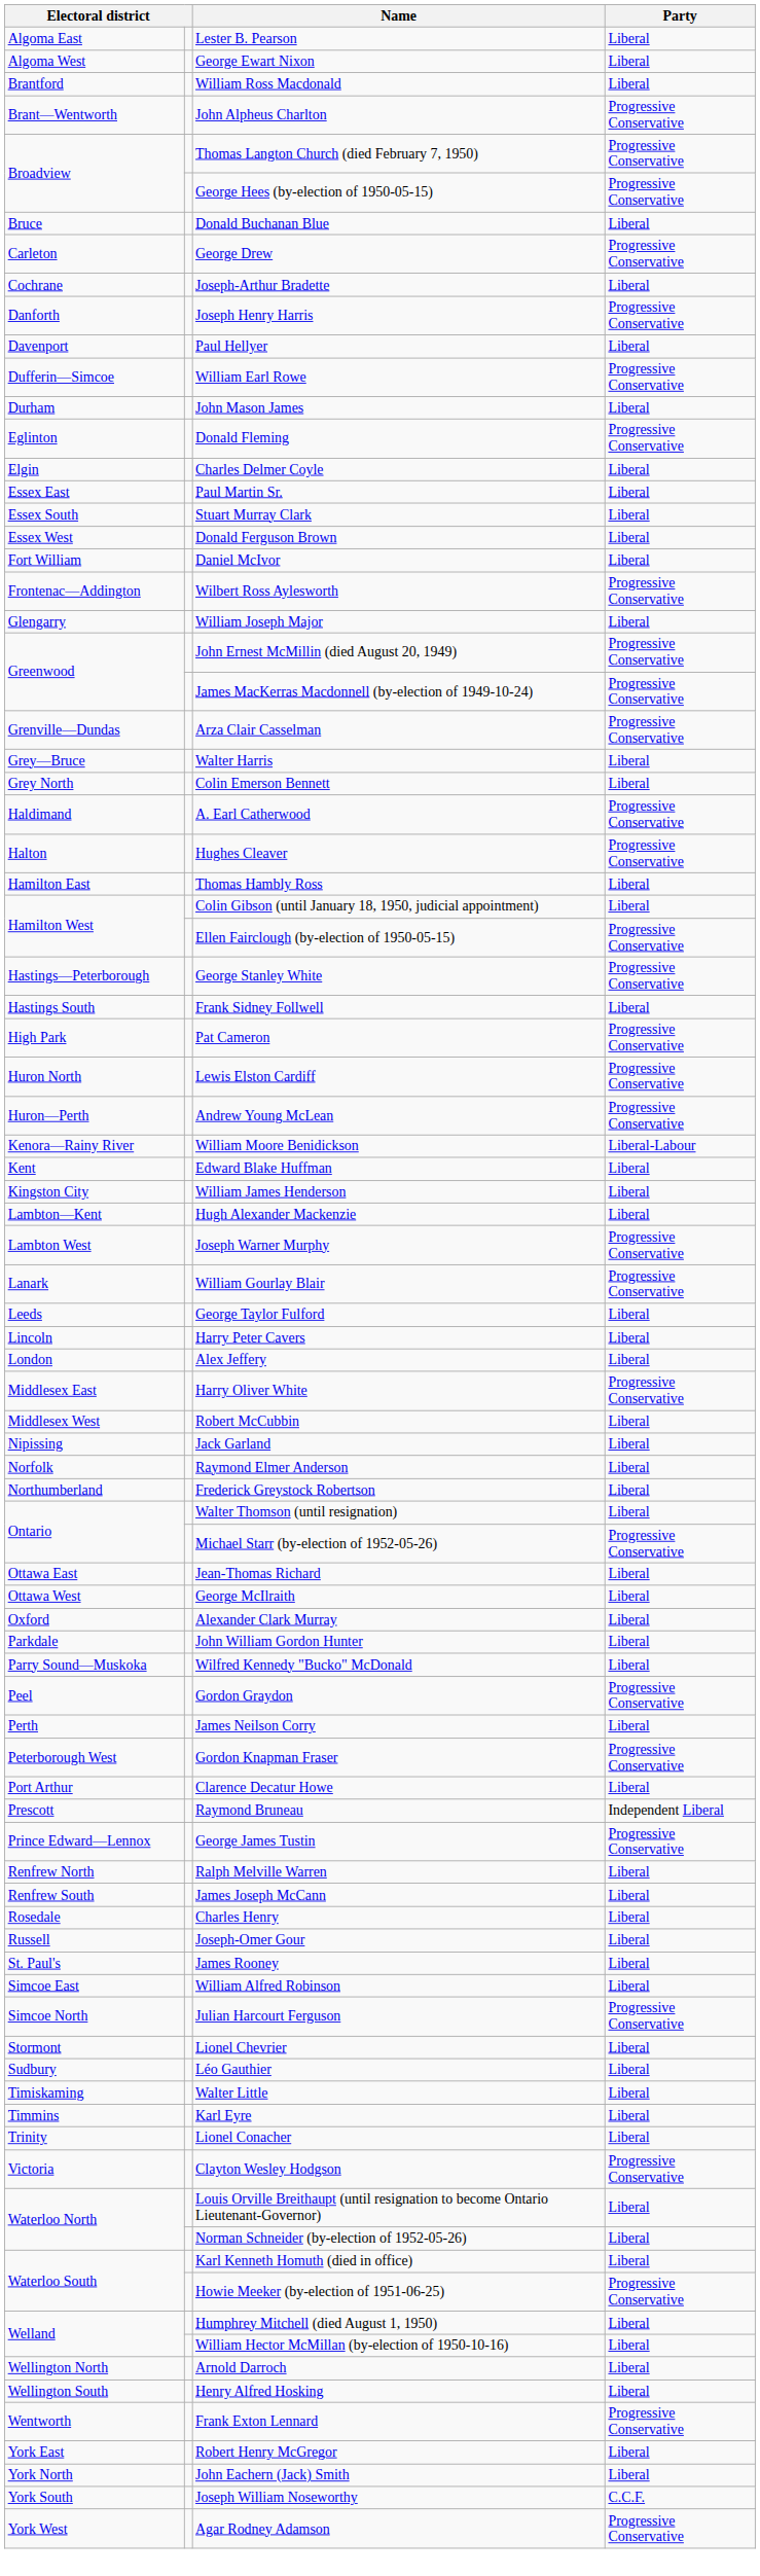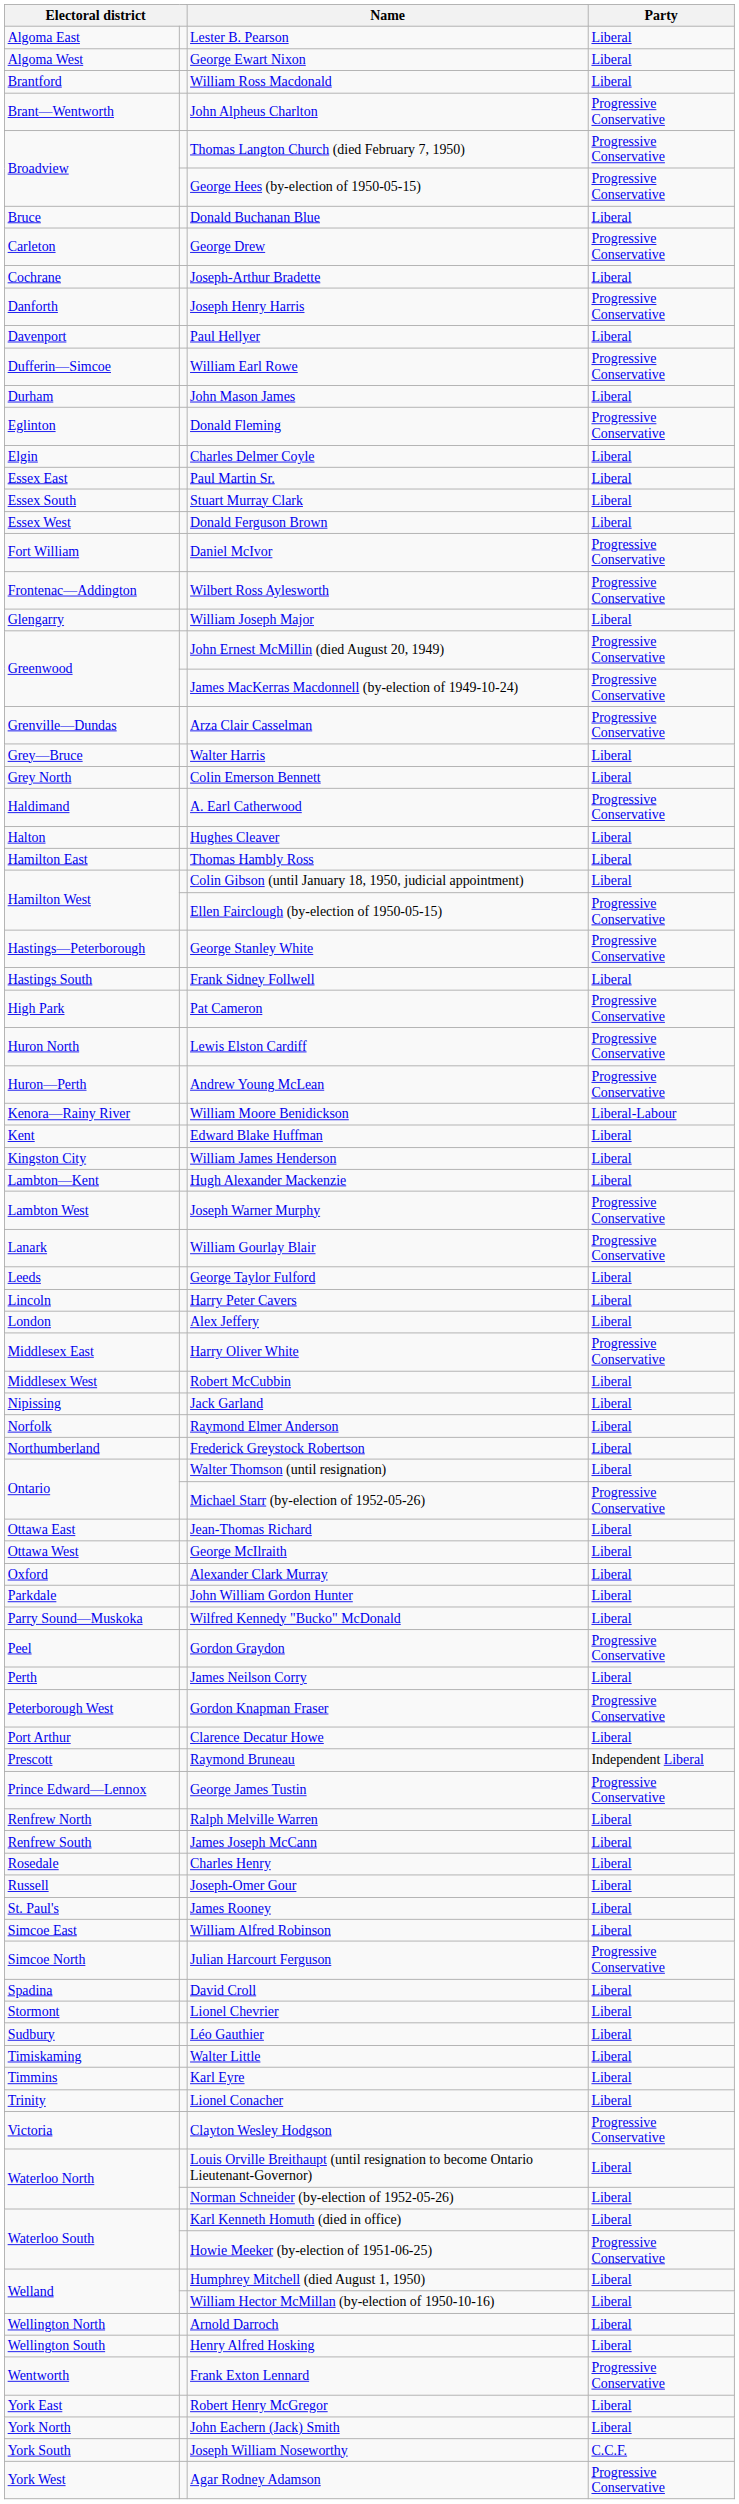 <table class="wikitable" width=95%>
 <tr>
 <th colspan=2 width=25%>Electoral district</th>
 <th>Name</th>
 <th width=20%>Party</th>
 </tr>
 <tr>
 <td width=24%><a href='#'>Algoma East</a></td>
 <td></td>
 <td><a href='#'>Lester B. Pearson</a></td>
 <td><a href='#'>Liberal</a></td>
 </tr>
 <tr>
 <td><a href='#'>Algoma West</a></td>
 <td></td>
 <td><a href='#'>George Ewart Nixon</a></td>
 <td><a href='#'>Liberal</a></td>
 </tr>
 <tr>
 <td><a href='#'>Brantford</a></td>
 <td></td>
 <td><a href='#'>William Ross Macdonald</a></td>
 <td><a href='#'>Liberal</a></td>
 </tr>
 <tr>
 <td><a href='#'>Brant—Wentworth</a></td>
 <td></td>
 <td><a href='#'>John Alpheus Charlton</a></td>
 <td><a href='#'>Progressive Conservative</a></td>
 </tr>
 <tr>
 <td rowspan=2><a href='#'>Broadview</a></td>
 <td></td>
 <td><a href='#'>Thomas Langton Church</a> (died February 7, 1950)</td>
 <td><a href='#'>Progressive Conservative</a></td>
 </tr>
 <tr>
 <td></td>
 <td><a href='#'>George Hees</a> (by-election of 1950-05-15)</td>
 <td><a href='#'>Progressive Conservative</a></td>
 </tr>
 <tr>
 <td><a href='#'>Bruce</a></td>
 <td></td>
 <td><a href='#'>Donald Buchanan Blue</a></td>
 <td><a href='#'>Liberal</a></td>
 </tr>
 <tr>
 <td><a href='#'>Carleton</a></td>
 <td></td>
 <td><a href='#'>George Drew</a></td>
 <td><a href='#'>Progressive Conservative</a></td>
 </tr>
 <tr>
 <td><a href='#'>Cochrane</a></td>
 <td></td>
 <td><a href='#'>Joseph-Arthur Bradette</a></td>
 <td><a href='#'>Liberal</a></td>
 </tr>
 <tr>
 <td><a href='#'>Danforth</a></td>
 <td></td>
 <td><a href='#'>Joseph Henry Harris</a></td>
 <td><a href='#'>Progressive Conservative</a></td>
 </tr>
 <tr>
 <td><a href='#'>Davenport</a></td>
 <td></td>
 <td><a href='#'>Paul Hellyer</a></td>
 <td><a href='#'>Liberal</a></td>
 </tr>
 <tr>
 <td><a href='#'>Dufferin—Simcoe</a></td>
 <td></td>
 <td><a href='#'>William Earl Rowe</a></td>
 <td><a href='#'>Progressive Conservative</a></td>
 </tr>
 <tr>
 <td><a href='#'>Durham</a></td>
 <td></td>
 <td><a href='#'>John Mason James</a></td>
 <td><a href='#'>Liberal</a></td>
 </tr>
 <tr>
 <td><a href='#'>Eglinton</a></td>
 <td></td>
 <td><a href='#'>Donald Fleming</a></td>
 <td><a href='#'>Progressive Conservative</a></td>
 </tr>
 <tr>
 <td><a href='#'>Elgin</a></td>
 <td></td>
 <td><a href='#'>Charles Delmer Coyle</a></td>
 <td><a href='#'>Liberal</a></td>
 </tr>
 <tr>
 <td><a href='#'>Essex East</a></td>
 <td></td>
 <td><a href='#'>Paul Martin Sr.</a></td>
 <td><a href='#'>Liberal</a></td>
 </tr>
 <tr>
 <td><a href='#'>Essex South</a></td>
 <td></td>
 <td><a href='#'>Stuart Murray Clark</a></td>
 <td><a href='#'>Liberal</a></td>
 </tr>
 <tr>
 <td><a href='#'>Essex West</a></td>
 <td></td>
 <td><a href='#'>Donald Ferguson Brown</a></td>
 <td><a href='#'>Liberal</a></td>
 </tr>
 <tr>
 <td><a href='#'>Fort William</a></td>
 <td></td>
 <td><a href='#'>Daniel McIvor</a></td>
-<td><a href='#'>Liberal</a></td>
+<td><a href='#'>Progressive Conservative</a></td>
 </tr>
 <tr>
 <td><a href='#'>Frontenac—Addington</a></td>
 <td></td>
 <td><a href='#'>Wilbert Ross Aylesworth</a></td>
 <td><a href='#'>Progressive Conservative</a></td>
 </tr>
 <tr>
 <td><a href='#'>Glengarry</a></td>
 <td></td>
 <td><a href='#'>William Joseph Major</a></td>
 <td><a href='#'>Liberal</a></td>
 </tr>
 <tr>
 <td rowspan=2><a href='#'>Greenwood</a></td>
 <td></td>
 <td><a href='#'>John Ernest McMillin</a> (died August 20, 1949)</td>
 <td><a href='#'>Progressive Conservative</a></td>
 </tr>
 <tr>
 <td></td>
 <td><a href='#'>James MacKerras Macdonnell</a> (by-election of 1949-10-24)</td>
 <td><a href='#'>Progressive Conservative</a></td>
 </tr>
 <tr>
 <td><a href='#'>Grenville—Dundas</a></td>
 <td></td>
 <td><a href='#'>Arza Clair Casselman</a></td>
 <td><a href='#'>Progressive Conservative</a></td>
 </tr>
 <tr>
 <td><a href='#'>Grey—Bruce</a></td>
 <td></td>
 <td><a href='#'>Walter Harris</a></td>
 <td><a href='#'>Liberal</a></td>
 </tr>
 <tr>
 <td><a href='#'>Grey North</a></td>
 <td></td>
 <td><a href='#'>Colin Emerson Bennett</a></td>
 <td><a href='#'>Liberal</a></td>
 </tr>
 <tr>
 <td><a href='#'>Haldimand</a></td>
 <td></td>
 <td><a href='#'>A. Earl Catherwood</a></td>
 <td><a href='#'>Progressive Conservative</a></td>
 </tr>
 <tr>
 <td><a href='#'>Halton</a></td>
 <td></td>
 <td><a href='#'>Hughes Cleaver</a></td>
-<td><a href='#'>Progressive Conservative</a></td>
+<td><a href='#'>Liberal</a></td>
 </tr>
 <tr>
 <td><a href='#'>Hamilton East</a></td>
 <td></td>
 <td><a href='#'>Thomas Hambly Ross</a></td>
 <td><a href='#'>Liberal</a></td>
 </tr>
 <tr>
 <td rowspan=2><a href='#'>Hamilton West</a></td>
 <td></td>
 <td><a href='#'>Colin Gibson</a> (until January 18, 1950, judicial appointment)</td>
 <td><a href='#'>Liberal</a></td>
 </tr>
 <tr>
 <td></td>
 <td><a href='#'>Ellen Fairclough</a> (by-election of 1950-05-15)</td>
 <td><a href='#'>Progressive Conservative</a></td>
 </tr>
 <tr>
 <td><a href='#'>Hastings—Peterborough</a></td>
 <td></td>
 <td><a href='#'>George Stanley White</a></td>
 <td><a href='#'>Progressive Conservative</a></td>
 </tr>
 <tr>
 <td><a href='#'>Hastings South</a></td>
 <td></td>
 <td><a href='#'>Frank Sidney Follwell</a></td>
 <td><a href='#'>Liberal</a></td>
 </tr>
 <tr>
 <td><a href='#'>High Park</a></td>
 <td></td>
 <td><a href='#'>Pat Cameron</a></td>
 <td><a href='#'>Progressive Conservative</a></td>
 </tr>
 <tr>
 <td><a href='#'>Huron North</a></td>
 <td></td>
 <td><a href='#'>Lewis Elston Cardiff</a></td>
 <td><a href='#'>Progressive Conservative</a></td>
 </tr>
 <tr>
 <td><a href='#'>Huron—Perth</a></td>
 <td></td>
 <td><a href='#'>Andrew Young McLean</a></td>
 <td><a href='#'>Progressive Conservative</a></td>
 </tr>
 <tr>
 <td><a href='#'>Kenora—Rainy River</a></td>
 <td></td>
 <td><a href='#'>William Moore Benidickson</a></td>
 <td><a href='#'>Liberal-Labour</a></td>
 </tr>
 <tr>
 <td><a href='#'>Kent</a></td>
 <td></td>
 <td><a href='#'>Edward Blake Huffman</a></td>
 <td><a href='#'>Liberal</a></td>
 </tr>
 <tr>
 <td><a href='#'>Kingston City</a></td>
 <td></td>
 <td><a href='#'>William James Henderson</a></td>
 <td><a href='#'>Liberal</a></td>
 </tr>
 <tr>
 <td><a href='#'>Lambton—Kent</a></td>
 <td></td>
 <td><a href='#'>Hugh Alexander Mackenzie</a></td>
 <td><a href='#'>Liberal</a></td>
 </tr>
 <tr>
 <td><a href='#'>Lambton West</a></td>
 <td></td>
 <td><a href='#'>Joseph Warner Murphy</a></td>
 <td><a href='#'>Progressive Conservative</a></td>
 </tr>
 <tr>
 <td><a href='#'>Lanark</a></td>
 <td></td>
 <td><a href='#'>William Gourlay Blair</a></td>
 <td><a href='#'>Progressive Conservative</a></td>
 </tr>
 <tr>
 <td><a href='#'>Leeds</a></td>
 <td></td>
 <td><a href='#'>George Taylor Fulford</a></td>
 <td><a href='#'>Liberal</a></td>
 </tr>
 <tr>
 <td><a href='#'>Lincoln</a></td>
 <td></td>
 <td><a href='#'>Harry Peter Cavers</a></td>
 <td><a href='#'>Liberal</a></td>
 </tr>
 <tr>
 <td><a href='#'>London</a></td>
 <td></td>
 <td><a href='#'>Alex Jeffery</a></td>
 <td><a href='#'>Liberal</a></td>
 </tr>
 <tr>
 <td><a href='#'>Middlesex East</a></td>
 <td></td>
 <td><a href='#'>Harry Oliver White</a></td>
 <td><a href='#'>Progressive Conservative</a></td>
 </tr>
 <tr>
 <td><a href='#'>Middlesex West</a></td>
 <td></td>
 <td><a href='#'>Robert McCubbin</a></td>
 <td><a href='#'>Liberal</a></td>
 </tr>
 <tr>
 <td><a href='#'>Nipissing</a></td>
 <td></td>
 <td><a href='#'>Jack Garland</a></td>
 <td><a href='#'>Liberal</a></td>
 </tr>
 <tr>
 <td><a href='#'>Norfolk</a></td>
 <td></td>
 <td><a href='#'>Raymond Elmer Anderson</a></td>
 <td><a href='#'>Liberal</a></td>
 </tr>
 <tr>
 <td><a href='#'>Northumberland</a></td>
 <td></td>
 <td><a href='#'>Frederick Greystock Robertson</a></td>
 <td><a href='#'>Liberal</a></td>
 </tr>
 <tr>
 <td rowspan=2><a href='#'>Ontario</a></td>
 <td></td>
 <td><a href='#'>Walter Thomson</a> (until resignation)</td>
 <td><a href='#'>Liberal</a></td>
 </tr>
 <tr>
 <td></td>
 <td><a href='#'>Michael Starr</a> (by-election of 1952-05-26)</td>
 <td><a href='#'>Progressive Conservative</a></td>
 </tr>
 <tr>
 <td><a href='#'>Ottawa East</a></td>
 <td></td>
 <td><a href='#'>Jean-Thomas Richard</a></td>
 <td><a href='#'>Liberal</a></td>
 </tr>
 <tr>
 <td><a href='#'>Ottawa West</a></td>
 <td></td>
 <td><a href='#'>George McIlraith</a></td>
 <td><a href='#'>Liberal</a></td>
 </tr>
 <tr>
 <td><a href='#'>Oxford</a></td>
 <td></td>
 <td><a href='#'>Alexander Clark Murray</a></td>
 <td><a href='#'>Liberal</a></td>
 </tr>
 <tr>
 <td><a href='#'>Parkdale</a></td>
 <td></td>
 <td><a href='#'>John William Gordon Hunter</a></td>
 <td><a href='#'>Liberal</a></td>
 </tr>
 <tr>
 <td><a href='#'>Parry Sound—Muskoka</a></td>
 <td></td>
 <td><a href='#'>Wilfred Kennedy "Bucko" McDonald</a></td>
 <td><a href='#'>Liberal</a></td>
 </tr>
 <tr>
 <td><a href='#'>Peel</a></td>
 <td></td>
 <td><a href='#'>Gordon Graydon</a></td>
 <td><a href='#'>Progressive Conservative</a></td>
 </tr>
 <tr>
 <td><a href='#'>Perth</a></td>
 <td></td>
 <td><a href='#'>James Neilson Corry</a></td>
 <td><a href='#'>Liberal</a></td>
 </tr>
 <tr>
 <td><a href='#'>Peterborough West</a></td>
 <td></td>
 <td><a href='#'>Gordon Knapman Fraser</a></td>
 <td><a href='#'>Progressive Conservative</a></td>
 </tr>
 <tr>
 <td><a href='#'>Port Arthur</a></td>
 <td></td>
 <td><a href='#'>Clarence Decatur Howe</a></td>
 <td><a href='#'>Liberal</a></td>
 </tr>
 <tr>
 <td><a href='#'>Prescott</a></td>
 <td></td>
 <td><a href='#'>Raymond Bruneau</a></td>
 <td>Independent <a href='#'>Liberal</a></td>
 </tr>
 <tr>
 <td><a href='#'>Prince Edward—Lennox</a></td>
 <td></td>
 <td><a href='#'>George James Tustin</a></td>
 <td><a href='#'>Progressive Conservative</a></td>
 </tr>
 <tr>
 <td><a href='#'>Renfrew North</a></td>
 <td></td>
 <td><a href='#'>Ralph Melville Warren</a></td>
 <td><a href='#'>Liberal</a></td>
 </tr>
 <tr>
 <td><a href='#'>Renfrew South</a></td>
 <td></td>
 <td><a href='#'>James Joseph McCann</a></td>
 <td><a href='#'>Liberal</a></td>
 </tr>
 <tr>
 <td><a href='#'>Rosedale</a></td>
 <td></td>
 <td><a href='#'>Charles Henry</a></td>
 <td><a href='#'>Liberal</a></td>
 </tr>
 <tr>
 <td><a href='#'>Russell</a></td>
 <td></td>
 <td><a href='#'>Joseph-Omer Gour</a></td>
 <td><a href='#'>Liberal</a></td>
 </tr>
 <tr>
 <td><a href='#'>St. Paul's</a></td>
 <td></td>
 <td><a href='#'>James Rooney</a></td>
 <td><a href='#'>Liberal</a></td>
 </tr>
 <tr>
 <td><a href='#'>Simcoe East</a></td>
 <td></td>
 <td><a href='#'>William Alfred Robinson</a></td>
 <td><a href='#'>Liberal</a></td>
 </tr>
 <tr>
 <td><a href='#'>Simcoe North</a></td>
 <td></td>
 <td><a href='#'>Julian Harcourt Ferguson</a></td>
 <td><a href='#'>Progressive Conservative</a></td>
 </tr>
 <tr>
+<td><a href='#'>Spadina</a></td>
+<td></td>
+<td><a href='#'>David Croll</a></td>
+<td><a href='#'>Liberal</a></td>
+</tr>
+<tr>
 <td><a href='#'>Stormont</a></td>
 <td></td>
 <td><a href='#'>Lionel Chevrier</a></td>
 <td><a href='#'>Liberal</a></td>
 </tr>
 <tr>
 <td><a href='#'>Sudbury</a></td>
 <td></td>
 <td><a href='#'>Léo Gauthier</a></td>
 <td><a href='#'>Liberal</a></td>
 </tr>
 <tr>
 <td><a href='#'>Timiskaming</a></td>
 <td></td>
 <td><a href='#'>Walter Little</a></td>
 <td><a href='#'>Liberal</a></td>
 </tr>
 <tr>
 <td><a href='#'>Timmins</a></td>
 <td></td>
 <td><a href='#'>Karl Eyre</a></td>
 <td><a href='#'>Liberal</a></td>
 </tr>
 <tr>
 <td><a href='#'>Trinity</a></td>
 <td></td>
 <td><a href='#'>Lionel Conacher</a></td>
 <td><a href='#'>Liberal</a></td>
 </tr>
 <tr>
 <td><a href='#'>Victoria</a></td>
 <td></td>
 <td><a href='#'>Clayton Wesley Hodgson</a></td>
 <td><a href='#'>Progressive Conservative</a></td>
 </tr>
 <tr>
 <td rowspan=2><a href='#'>Waterloo North</a></td>
 <td></td>
 <td><a href='#'>Louis Orville Breithaupt</a> (until resignation to become Ontario Lieutenant-Governor)</td>
 <td><a href='#'>Liberal</a></td>
 </tr>
 <tr>
 <td></td>
 <td><a href='#'>Norman Schneider</a> (by-election of 1952-05-26)</td>
 <td><a href='#'>Liberal</a></td>
 </tr>
 <tr>
 <td rowspan=2><a href='#'>Waterloo South</a></td>
 <td></td>
 <td><a href='#'>Karl Kenneth Homuth</a> (died in office)</td>
 <td><a href='#'>Liberal</a></td>
 </tr>
 <tr>
 <td></td>
 <td><a href='#'>Howie Meeker</a> (by-election of 1951-06-25)</td>
 <td><a href='#'>Progressive Conservative</a></td>
 </tr>
 <tr>
 <td rowspan=2><a href='#'>Welland</a></td>
 <td></td>
 <td><a href='#'>Humphrey Mitchell</a> (died August 1, 1950)</td>
 <td><a href='#'>Liberal</a></td>
 </tr>
 <tr>
 <td></td>
 <td><a href='#'>William Hector McMillan</a> (by-election of 1950-10-16)</td>
 <td><a href='#'>Liberal</a></td>
 </tr>
 <tr>
 <td><a href='#'>Wellington North</a></td>
 <td></td>
 <td><a href='#'>Arnold Darroch</a></td>
 <td><a href='#'>Liberal</a></td>
 </tr>
 <tr>
 <td><a href='#'>Wellington South</a></td>
 <td></td>
 <td><a href='#'>Henry Alfred Hosking</a></td>
 <td><a href='#'>Liberal</a></td>
 </tr>
 <tr>
 <td><a href='#'>Wentworth</a></td>
 <td></td>
 <td><a href='#'>Frank Exton Lennard</a></td>
 <td><a href='#'>Progressive Conservative</a></td>
 </tr>
 <tr>
 <td><a href='#'>York East</a></td>
 <td></td>
 <td><a href='#'>Robert Henry McGregor</a></td>
 <td><a href='#'>Liberal</a></td>
 </tr>
 <tr>
 <td><a href='#'>York North</a></td>
 <td></td>
 <td><a href='#'>John Eachern (Jack) Smith</a></td>
 <td><a href='#'>Liberal</a></td>
 </tr>
 <tr>
 <td><a href='#'>York South</a></td>
 <td></td>
 <td><a href='#'>Joseph William Noseworthy</a></td>
 <td><a href='#'>C.C.F.</a></td>
 </tr>
 <tr>
 <td><a href='#'>York West</a></td>
 <td></td>
 <td><a href='#'>Agar Rodney Adamson</a></td>
 <td><a href='#'>Progressive Conservative</a></td>
 </tr>
 </table>
